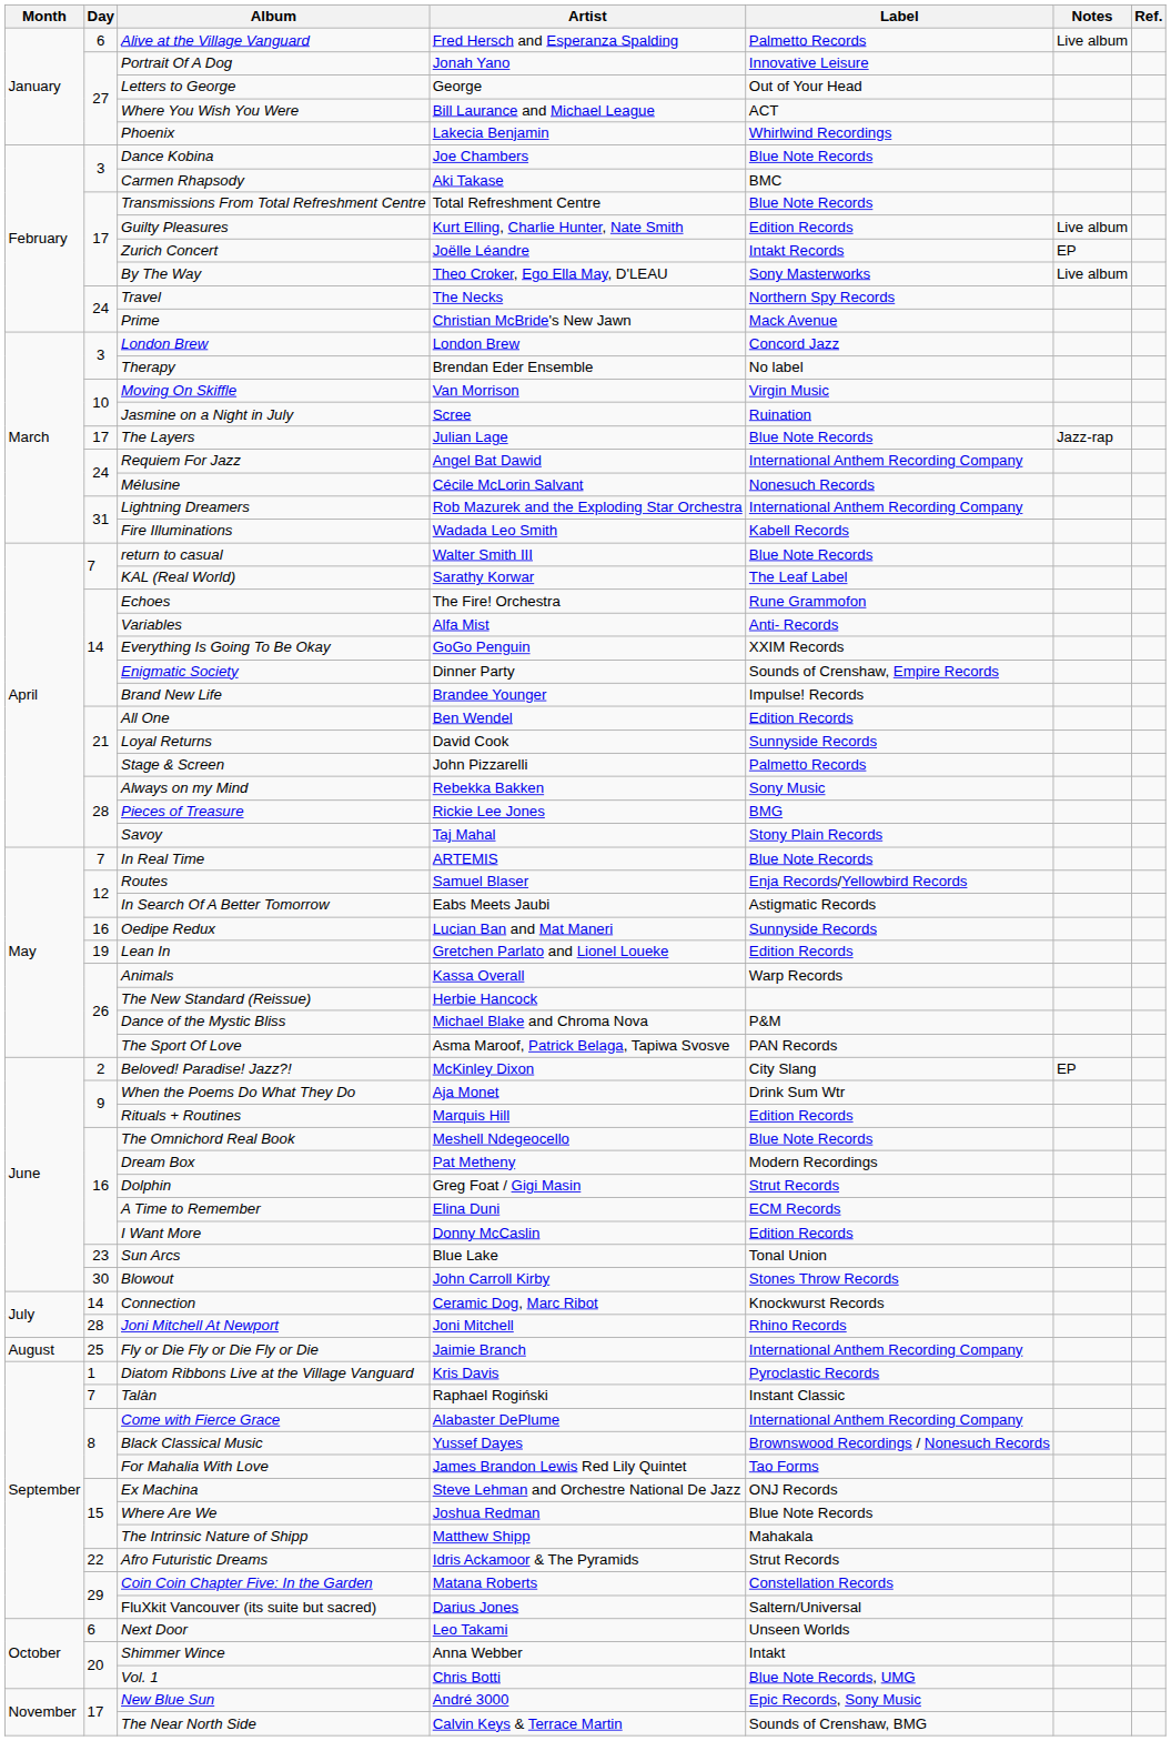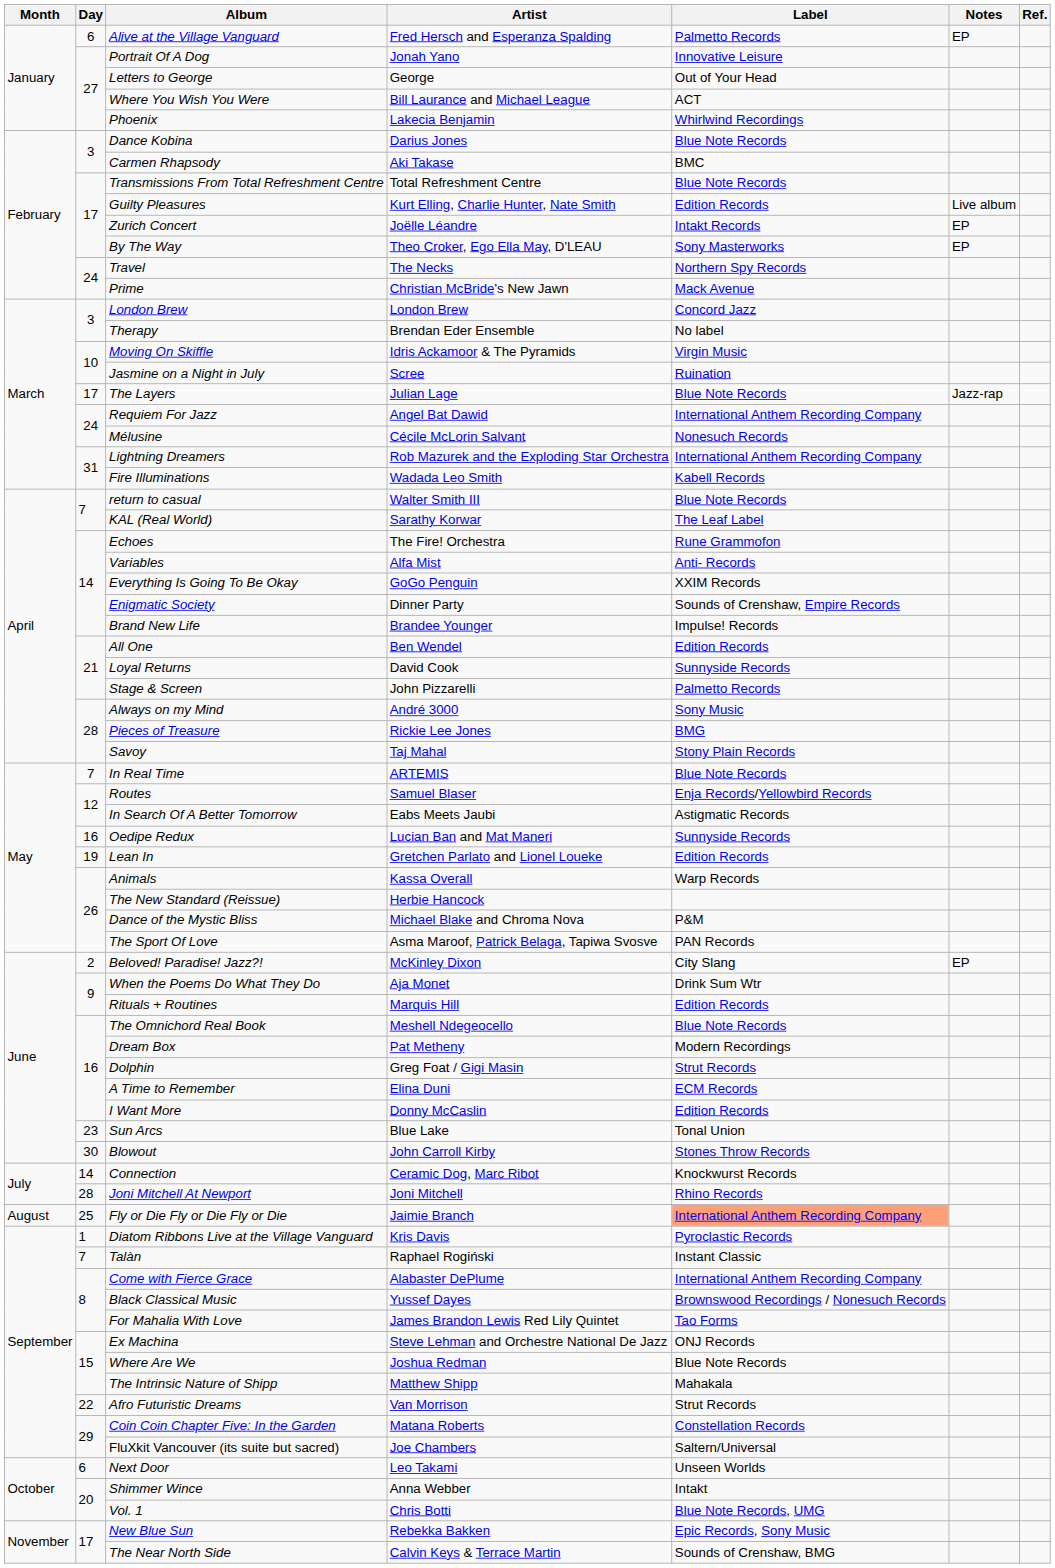 <table class="wikitable">
 <tr>
 <th>Month</th>
 <th>Day</th>
 <th>Album</th>
 <th>Artist</th>
 <th>Label</th>
 <th>Notes</th>
 <th>Ref.</th>
 </tr>
 <tr>
 <td rowspan="5">January</td>
 <td rowspan="1" style="text-align:center;">6</td>
 <td><em><a href='#'>Alive at the Village Vanguard</a></em></td>
 <td><a href='#'>Fred Hersch</a> and <a href='#'>Esperanza Spalding</a></td>
 <td><a href='#'>Palmetto Records</a></td>
-<td>Live album</td>
+<td>EP</td>
 <td></td>
 </tr>
 <tr>
 <td rowspan="4" style="text-align:center;">27</td>
 <td><em>Portrait Of A Dog</em></td>
 <td><a href='#'>Jonah Yano</a></td>
 <td><a href='#'>Innovative Leisure</a></td>
 <td></td>
 <td></td>
 </tr>
 <tr>
 <td><em>Letters to George</em></td>
 <td>George</td>
 <td>Out of Your Head</td>
 <td></td>
 <td></td>
 </tr>
 <tr>
 <td><em>Where You Wish You Were</em></td>
 <td><a href='#'>Bill Laurance</a> and <a href='#'>Michael League</a></td>
 <td>ACT</td>
 <td></td>
 <td></td>
 </tr>
 <tr>
 <td><em>Phoenix</em></td>
 <td><a href='#'>Lakecia Benjamin</a></td>
 <td><a href='#'>Whirlwind Recordings</a></td>
 <td></td>
 <td></td>
 </tr>
 <tr>
 <td rowspan="8">February</td>
 <td rowspan="2" style="text-align:center;">3</td>
 <td><em>Dance Kobina</em></td>
-<td><a href='#'>Joe Chambers</a></td>
+<td><a href='#'>Darius Jones</a></td>
 <td><a href='#'>Blue Note Records</a></td>
 <td></td>
 <td></td>
 </tr>
 <tr>
 <td><em>Carmen Rhapsody</em></td>
 <td><a href='#'>Aki Takase</a></td>
 <td>BMC</td>
 <td></td>
 <td></td>
 </tr>
 <tr>
 <td rowspan="4" style="text-align:center;">17</td>
 <td><em>Transmissions From Total Refreshment Centre</em></td>
 <td>Total Refreshment Centre</td>
 <td><a href='#'>Blue Note Records</a></td>
 <td></td>
 <td></td>
 </tr>
 <tr>
 <td><em>Guilty Pleasures</em></td>
 <td><a href='#'>Kurt Elling</a>, <a href='#'>Charlie Hunter</a>, <a href='#'>Nate Smith</a></td>
 <td><a href='#'>Edition Records</a></td>
 <td>Live album</td>
 <td></td>
 </tr>
 <tr>
 <td><em>Zurich Concert</em></td>
 <td><a href='#'>Joëlle Léandre</a></td>
 <td><a href='#'>Intakt Records</a></td>
 <td>EP</td>
 <td></td>
 </tr>
 <tr>
 <td><em>By The Way</em></td>
 <td><a href='#'>Theo Croker</a>, <a href='#'>Ego Ella May</a>, D'LEAU</td>
 <td><a href='#'>Sony Masterworks</a></td>
-<td>Live album</td>
+<td>EP</td>
 <td></td>
 </tr>
 <tr>
 <td rowspan="2" style="text-align:center;">24</td>
 <td><em>Travel</em></td>
 <td><a href='#'>The Necks</a></td>
 <td><a href='#'>Northern Spy Records</a></td>
 <td></td>
 <td></td>
 </tr>
 <tr>
 <td><em>Prime</em></td>
 <td><a href='#'>Christian McBride</a>'s New Jawn</td>
 <td><a href='#'>Mack Avenue</a></td>
 <td></td>
 <td></td>
 </tr>
 <tr>
 <td rowspan="9">March</td>
 <td rowspan="2" style="text-align:center;">3</td>
 <td><em><a href='#'>London Brew</a></em></td>
 <td><a href='#'>London Brew</a></td>
 <td><a href='#'>Concord Jazz</a></td>
 <td></td>
 <td></td>
 </tr>
 <tr>
 <td><em>Therapy</em></td>
 <td>Brendan Eder Ensemble</td>
 <td>No label</td>
 <td></td>
 <td></td>
 </tr>
 <tr>
 <td rowspan="2" style="text-align:center;">10</td>
 <td><em><a href='#'>Moving On Skiffle</a></em></td>
-<td><a href='#'>Van Morrison</a></td>
+<td><a href='#'>Idris Ackamoor</a> & The Pyramids</td>
 <td><a href='#'>Virgin Music</a></td>
 <td></td>
 <td></td>
 </tr>
 <tr>
 <td><em>Jasmine on a Night in July</em></td>
 <td><a href='#'>Scree</a></td>
 <td><a href='#'>Ruination</a></td>
 <td></td>
 <td></td>
 </tr>
 <tr>
 <td rowspan="1" style="text-align:center;">17</td>
 <td><em>The Layers</em></td>
 <td><a href='#'>Julian Lage</a></td>
 <td><a href='#'>Blue Note Records</a></td>
 <td>Jazz-rap</td>
 <td></td>
 </tr>
 <tr>
 <td rowspan="2" style="text-align:center;">24</td>
 <td><em>Requiem For Jazz</em></td>
 <td><a href='#'>Angel Bat Dawid</a></td>
 <td><a href='#'>International Anthem Recording Company</a></td>
 <td></td>
 <td></td>
 </tr>
 <tr>
 <td><em>Mélusine</em></td>
 <td><a href='#'>Cécile McLorin Salvant</a></td>
 <td><a href='#'>Nonesuch Records</a></td>
 <td></td>
 <td><br></td>
 </tr>
 <tr>
 <td rowspan="2" style="text-align:center;">31</td>
 <td><em>Lightning Dreamers</em></td>
 <td><a href='#'>Rob Mazurek and the Exploding Star Orchestra</a></td>
 <td><a href='#'>International Anthem Recording Company</a></td>
 <td></td>
 <td></td>
 </tr>
 <tr>
 <td><em>Fire Illuminations</em></td>
 <td><a href='#'>Wadada Leo Smith</a></td>
 <td><a href='#'>Kabell Records</a></td>
 <td></td>
 <td></td>
 </tr>
 <tr>
 <td rowspan="13">April</td>
 <td rowspan="2">7</td>
 <td><em>return to casual </em></td>
 <td><a href='#'>Walter Smith III</a></td>
 <td><a href='#'>Blue Note Records</a></td>
 <td></td>
 <td></td>
 </tr>
 <tr>
 <td><em>KAL (Real World)</em></td>
 <td><a href='#'>Sarathy Korwar</a></td>
 <td><a href='#'>The Leaf Label</a></td>
 <td></td>
 <td></td>
 </tr>
 <tr>
 <td rowspan="5">14</td>
 <td><em>Echoes</em></td>
 <td>The Fire! Orchestra</td>
 <td><a href='#'>Rune Grammofon</a></td>
 <td></td>
 <td></td>
 </tr>
 <tr>
 <td><em>Variables</em></td>
 <td><a href='#'>Alfa Mist</a></td>
 <td><a href='#'>Anti- Records</a></td>
 <td></td>
 <td></td>
 </tr>
 <tr>
 <td><em>Everything Is Going To Be Okay</em></td>
 <td><a href='#'>GoGo Penguin</a></td>
 <td>XXIM Records</td>
 <td></td>
 <td></td>
 </tr>
 <tr>
 <td><em><a href='#'>Enigmatic Society</a></em></td>
 <td>Dinner Party</td>
 <td>Sounds of Crenshaw, <a href='#'>Empire Records</a></td>
 <td></td>
 <td></td>
 </tr>
 <tr>
 <td><em>Brand New Life</em></td>
 <td><a href='#'>Brandee Younger</a></td>
 <td>Impulse! Records</td>
 <td></td>
 <td></td>
 </tr>
 <tr>
 <td rowspan="3" style="text-align:center;">21</td>
 <td><em>All One</em></td>
 <td><a href='#'>Ben Wendel</a></td>
 <td><a href='#'>Edition Records</a></td>
 <td></td>
 <td></td>
 </tr>
 <tr>
 <td><em>Loyal Returns</em></td>
 <td>David Cook</td>
 <td><a href='#'>Sunnyside Records</a></td>
 <td></td>
 <td></td>
 </tr>
 <tr>
 <td><em>Stage & Screen</em></td>
 <td>John Pizzarelli</td>
 <td><a href='#'>Palmetto Records</a></td>
 <td></td>
 <td></td>
 </tr>
 <tr>
 <td rowspan="3" style="text-align:center;">28</td>
 <td><em>Always on my Mind</em></td>
-<td><a href='#'>Rebekka Bakken</a></td>
+<td><a href='#'>André 3000</a></td>
 <td><a href='#'>Sony Music</a></td>
 <td></td>
 <td></td>
 </tr>
 <tr>
 <td><em><a href='#'>Pieces of Treasure</a></em></td>
 <td><a href='#'>Rickie Lee Jones</a></td>
 <td><a href='#'>BMG</a></td>
 <td></td>
 <td></td>
 </tr>
 <tr>
 <td><em>Savoy</em></td>
 <td><a href='#'>Taj Mahal</a></td>
 <td><a href='#'>Stony Plain Records</a></td>
 <td></td>
 <td></td>
 </tr>
 <tr>
 <td rowspan="9">May</td>
 <td rowspan="1" style="text-align:center;">7</td>
 <td><em>In Real Time</em></td>
 <td><a href='#'>ARTEMIS</a></td>
 <td><a href='#'>Blue Note Records</a></td>
 <td></td>
 <td></td>
 </tr>
 <tr>
 <td rowspan="2" style="text-align:center;">12</td>
 <td><em>Routes</em></td>
 <td><a href='#'>Samuel Blaser</a></td>
 <td><a href='#'>Enja Records</a>/<a href='#'>Yellowbird Records</a></td>
 <td></td>
 <td></td>
 </tr>
 <tr>
 <td><em>In Search Of A Better Tomorrow</em></td>
 <td>Eabs Meets Jaubi</td>
 <td>Astigmatic Records</td>
 <td></td>
 <td></td>
 </tr>
 <tr>
 <td rowspan="1" style="text-align:center;">16</td>
 <td><em>Oedipe Redux</em></td>
 <td><a href='#'>Lucian Ban</a> and <a href='#'>Mat Maneri</a></td>
 <td><a href='#'>Sunnyside Records</a></td>
 <td></td>
 <td></td>
 </tr>
 <tr>
 <td rowspan="1" style="text-align:center;">19</td>
 <td><em>Lean In </em></td>
 <td><a href='#'>Gretchen Parlato</a> and <a href='#'>Lionel Loueke</a></td>
 <td><a href='#'>Edition Records</a></td>
 <td></td>
 <td></td>
 </tr>
 <tr>
 <td rowspan="4" style="text-align:center;">26</td>
 <td><em>Animals</em></td>
 <td><a href='#'>Kassa Overall</a></td>
 <td>Warp Records</td>
 <td></td>
 <td></td>
 </tr>
 <tr>
 <td><em>The New Standard (Reissue)</em></td>
 <td><a href='#'>Herbie Hancock</a></td>
 <td></td>
 <td></td>
 <td></td>
 </tr>
 <tr>
 <td><em>Dance of the Mystic Bliss</em></td>
 <td><a href='#'>Michael Blake</a> and Chroma Nova</td>
 <td>P&M</td>
 <td></td>
 <td></td>
 </tr>
 <tr>
 <td><em>The Sport Of Love</em></td>
 <td>Asma Maroof, <a href='#'>Patrick Belaga</a>, Tapiwa Svosve</td>
 <td>PAN Records</td>
 <td></td>
 <td></td>
 </tr>
 <tr>
 <td rowspan="10">June</td>
 <td rowspan="1" style="text-align:center;">2</td>
 <td><em>Beloved! Paradise! Jazz?!</em></td>
 <td><a href='#'>McKinley Dixon</a></td>
 <td>City Slang</td>
 <td>EP</td>
 <td></td>
 </tr>
 <tr>
 <td rowspan="2" style="text-align:center;">9</td>
 <td><em>When the Poems Do What They Do</em></td>
 <td><a href='#'>Aja Monet</a></td>
 <td>Drink Sum Wtr</td>
 <td></td>
 <td></td>
 </tr>
 <tr>
 <td><em>Rituals + Routines</em></td>
 <td><a href='#'>Marquis Hill</a></td>
 <td><a href='#'>Edition Records</a></td>
 <td></td>
 <td></td>
 </tr>
 <tr>
 <td rowspan="5" style="text-align:center;">16</td>
 <td><em>The Omnichord Real Book</em></td>
 <td><a href='#'>Meshell Ndegeocello</a></td>
 <td><a href='#'>Blue Note Records</a></td>
 <td></td>
 <td></td>
 </tr>
 <tr>
 <td><em>Dream Box</em></td>
 <td><a href='#'>Pat Metheny</a></td>
 <td>Modern Recordings</td>
 <td></td>
 <td></td>
 </tr>
 <tr>
 <td><em>Dolphin</em></td>
 <td>Greg Foat / <a href='#'>Gigi Masin</a></td>
 <td><a href='#'>Strut Records</a></td>
 <td></td>
 <td></td>
 </tr>
 <tr>
 <td><em>A Time to Remember</em></td>
 <td><a href='#'>Elina Duni</a></td>
 <td><a href='#'>ECM Records</a></td>
 <td></td>
 <td></td>
 </tr>
 <tr>
 <td><em>I Want More</em></td>
 <td><a href='#'>Donny McCaslin</a></td>
 <td><a href='#'>Edition Records</a></td>
 <td></td>
 <td></td>
 </tr>
 <tr>
 <td rowspan="1" style="text-align:center;">23</td>
 <td><em>Sun Arcs</em></td>
 <td>Blue Lake</td>
 <td>Tonal Union</td>
 <td></td>
 <td></td>
 </tr>
 <tr>
 <td rowspan="1" style="text-align:center;">30</td>
 <td><em>Blowout</em></td>
 <td><a href='#'>John Carroll Kirby</a></td>
 <td><a href='#'>Stones Throw Records</a></td>
 <td></td>
 <td></td>
 </tr>
 <tr>
 <td rowspan="2">July</td>
 <td rowspan="1">14</td>
 <td><em>Connection</em></td>
 <td><a href='#'>Ceramic Dog</a>, <a href='#'>Marc Ribot</a></td>
 <td>Knockwurst Records</td>
 <td></td>
 <td></td>
 </tr>
 <tr>
 <td rowspan="1">28</td>
 <td><em><a href='#'>Joni Mitchell At Newport</a></em></td>
 <td><a href='#'>Joni Mitchell</a></td>
 <td><a href='#'>Rhino Records</a></td>
 <td></td>
 <td></td>
 </tr>
 <tr>
 <td rowspan="1">August</td>
 <td rowspan="1">25</td>
 <td><em>Fly or Die Fly or Die Fly or Die</em></td>
 <td><a href='#'>Jaimie Branch</a></td>
-<td><a href='#'>International Anthem Recording Company</a></td>
+<td style="background: lightsalmon;"><a href='#'>International Anthem Recording Company</a></td>
 <td></td>
 <td></td>
 </tr>
 <tr>
 <td rowspan="11">September</td>
 <td>1</td>
 <td><em>Diatom Ribbons Live at the Village Vanguard</em></td>
 <td><a href='#'>Kris Davis</a></td>
 <td><a href='#'>Pyroclastic Records</a></td>
 <td></td>
 <td></td>
 </tr>
 <tr>
 <td>7</td>
 <td><em>Talàn</em></td>
 <td>Raphael Rogiński</td>
 <td>Instant Classic</td>
 <td></td>
 <td></td>
 </tr>
 <tr>
 <td rowspan="3">8</td>
 <td><em><a href='#'>Come with Fierce Grace</a></em></td>
 <td><a href='#'>Alabaster DePlume</a></td>
 <td><a href='#'>International Anthem Recording Company</a></td>
 <td></td>
 <td></td>
 </tr>
 <tr>
 <td><em>Black Classical Music</em></td>
 <td><a href='#'>Yussef Dayes</a></td>
 <td><a href='#'>Brownswood Recordings</a> / <a href='#'>Nonesuch Records</a></td>
 <td></td>
 <td></td>
 </tr>
 <tr>
 <td><em>For Mahalia With Love</em></td>
 <td><a href='#'>James Brandon Lewis</a> Red Lily Quintet</td>
 <td><a href='#'>Tao Forms</a></td>
 <td></td>
 <td></td>
 </tr>
 <tr>
 <td rowspan="3">15</td>
 <td><em>Ex Machina</em></td>
 <td {{hlist><a href='#'>Steve Lehman</a> and Orchestre National De Jazz</td>
 <td>ONJ Records</td>
 <td></td>
 <td></td>
 </tr>
 <tr>
 <td><em>Where Are We</em></td>
 <td><a href='#'>Joshua Redman</a></td>
 <td>Blue Note Records</td>
 <td></td>
 <td></td>
 </tr>
 <tr>
 <td><em>The Intrinsic Nature of Shipp</em></td>
 <td><a href='#'>Matthew Shipp</a></td>
 <td>Mahakala</td>
 <td></td>
 <td></td>
 </tr>
 <tr>
 <td>22</td>
 <td><em>Afro Futuristic Dreams</em></td>
-<td><a href='#'>Idris Ackamoor</a> & The Pyramids</td>
+<td><a href='#'>Van Morrison</a></td>
 <td>Strut Records</td>
 <td></td>
 <td></td>
 </tr>
 <tr>
 <td rowspan="2">29</td>
 <td><em><a href='#'>Coin Coin Chapter Five: In the Garden</a></em></td>
 <td><a href='#'>Matana Roberts</a></td>
 <td><a href='#'>Constellation Records</a></td>
 <td></td>
 <td></td>
 </tr>
 <tr>
 <td>FluXkit Vancouver (its suite but sacred)</td>
-<td><a href='#'>Darius Jones</a></td>
+<td><a href='#'>Joe Chambers</a></td>
 <td>Saltern/Universal</td>
 <td></td>
 <td></td>
 </tr>
 <tr>
 <td rowspan="3">October</td>
 <td>6</td>
 <td><em>Next Door</em></td>
 <td><a href='#'>Leo Takami</a></td>
 <td>Unseen Worlds</td>
 <td></td>
 <td></td>
 </tr>
 <tr>
 <td rowspan="2">20</td>
 <td><em>Shimmer Wince</em></td>
 <td>Anna Webber</td>
 <td>Intakt</td>
 <td></td>
 <td></td>
 </tr>
 <tr>
 <td><em>Vol. 1</em></td>
 <td><a href='#'>Chris Botti</a></td>
 <td><a href='#'>Blue Note Records</a>, <a href='#'>UMG</a></td>
 <td></td>
 <td></td>
 </tr>
 <tr>
 <td rowspan="2">November</td>
 <td rowspan="2">17</td>
 <td><em><a href='#'>New Blue Sun</a></em></td>
-<td><a href='#'>André 3000</a></td>
+<td><a href='#'>Rebekka Bakken</a></td>
 <td><a href='#'>Epic Records</a>, <a href='#'>Sony Music</a></td>
 <td></td>
 <td></td>
 </tr>
 <tr>
 <td><em>The Near North Side</em></td>
 <td><a href='#'>Calvin Keys</a> & <a href='#'>Terrace Martin</a></td>
 <td>Sounds of Crenshaw, BMG</td>
 <td></td>
 <td></td>
 </tr>
 </table>
